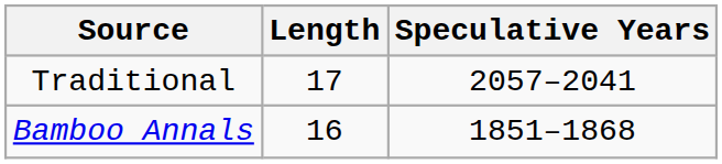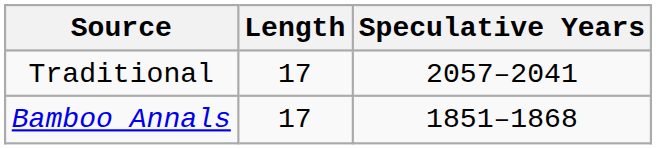 <table class="wikitable plainrowheaders" style="text-align:center">
 <tr>
 <th scope="col">Source</th>
 <th scope="col">Length</th>
 <th scope="col">Speculative Years</th>
 </tr>
 <tr>
 <td>Traditional</td>
 <td>17</td>
 <td>2057–2041</td>
 </tr>
 <tr>
 <td><em><a href='#'>Bamboo Annals</a></em></td>
-<td>16</td>
+<td>17</td>
 <td>1851–1868</td>
 </tr>
 </table>
